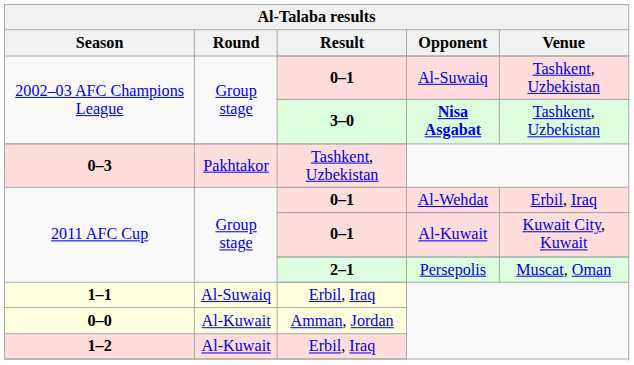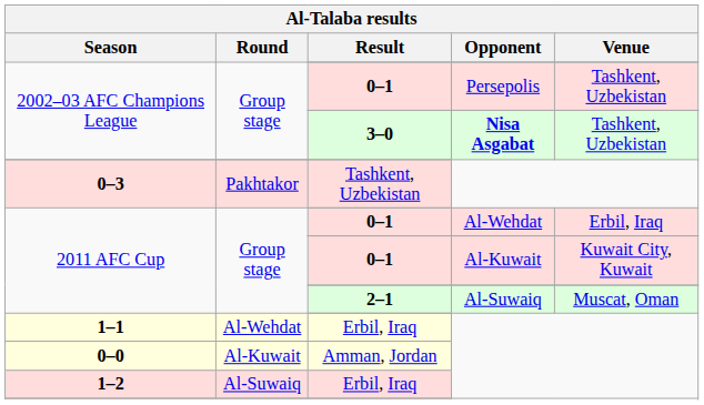 <table width=70% class="wikitable" style="text-align:center">
 <tr>
 <th colspan=5>Al-Talaba results</th>
 </tr>
 <tr>
 <th>Season</th>
 <th>Round</th>
 <th>Result</th>
 <th>Opponent</th>
 <th>Venue</th>
 </tr>
 <tr align=center>
 <td rowspan="4" align=center><a href='#'>2002–03 AFC Champions League</a></td>
 <td rowspan="4"><a href='#'>Group stage</a></td>
 </tr>
 <tr bgcolor=#ffdddd>
 <td><strong>0–1</strong></td>
-<td> <a href='#'>Al-Suwaiq</a></td>
+<td> <a href='#'>Persepolis</a></td>
 <td><a href='#'>Tashkent</a>, <a href='#'>Uzbekistan</a></td>
 </tr>
 <tr align=center>
 </tr>
 <tr bgcolor=#ddffdd>
 <td><strong>3–0</strong></td>
 <td><strong> <a href='#'>Nisa Asgabat</a></strong></td>
 <td><a href='#'>Tashkent</a>, <a href='#'>Uzbekistan</a></td>
 </tr>
 <tr align=center>
 </tr>
 <tr bgcolor=#ffdddd>
 <td><strong>0–3</strong></td>
 <td> <a href='#'>Pakhtakor</a></td>
 <td><a href='#'>Tashkent</a>, <a href='#'>Uzbekistan</a></td>
 </tr>
 <tr align=center>
 <td rowspan="7" align=center><a href='#'>2011 AFC Cup</a></td>
 <td rowspan="7"><a href='#'>Group stage</a></td>
 </tr>
 <tr bgcolor=#ffdddd>
 <td><strong>0–1</strong></td>
 <td> <a href='#'>Al-Wehdat</a></td>
 <td><a href='#'>Erbil</a>, <a href='#'>Iraq</a></td>
 </tr>
 <tr align=center>
 </tr>
 <tr bgcolor=#ffdddd>
 <td><strong>0–1</strong></td>
 <td> <a href='#'>Al-Kuwait</a></td>
 <td><a href='#'>Kuwait City</a>, <a href='#'>Kuwait</a></td>
 </tr>
 <tr align=center>
 </tr>
 <tr bgcolor=#ddffdd>
 <td><strong>2–1</strong></td>
-<td> <a href='#'>Persepolis</a></td>
+<td> <a href='#'>Al-Suwaiq</a></td>
 <td><a href='#'>Muscat</a>, <a href='#'>Oman</a></td>
 </tr>
 <tr align=center>
 </tr>
 <tr bgcolor=#ffffdd>
 <td><strong>1–1</strong></td>
-<td> <a href='#'>Al-Suwaiq</a></td>
+<td> <a href='#'>Al-Wehdat</a></td>
 <td><a href='#'>Erbil</a>, <a href='#'>Iraq</a></td>
 </tr>
 <tr align=center>
 </tr>
 <tr bgcolor=#ffffdd>
 <td><strong>0–0</strong></td>
 <td> <a href='#'>Al-Kuwait</a></td>
 <td><a href='#'>Amman</a>, <a href='#'>Jordan</a></td>
 </tr>
 <tr bgcolor=#ffdddd>
 <td><strong>1–2</strong></td>
-<td> <a href='#'>Al-Kuwait</a></td>
+<td> <a href='#'>Al-Suwaiq</a></td>
 <td><a href='#'>Erbil</a>, <a href='#'>Iraq</a></td>
 </tr>
 <tr align=center>
 </tr>
 </table>
